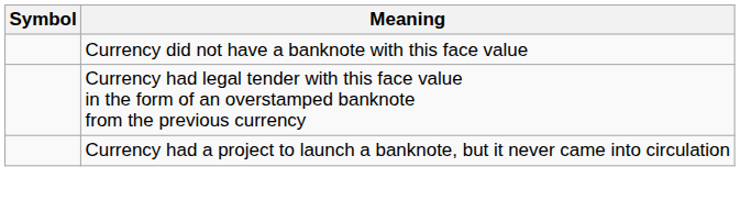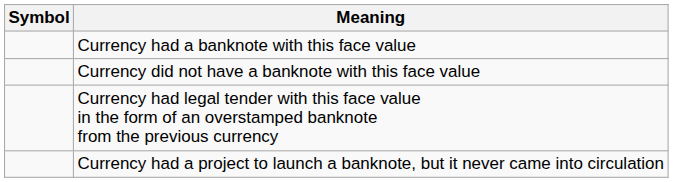 <table class="wikitable">
 <tr>
 <th>Symbol</th>
 <th>Meaning</th>
+</tr>
+<tr>
+<td></td>
+<td>Currency had a banknote with this face value</td>
 </tr>
 <tr>
 <td></td>
 <td>Currency did not have a banknote with this face value</td>
 </tr>
 <tr>
 <td></td>
 <td>Currency had legal tender with this face value<br>in the form of an overstamped banknote<br>from the previous currency</td>
 </tr>
 <tr>
 <td></td>
 <td>Currency had a project to launch a banknote, but it never came into circulation</td>
 </tr>
 </table>
